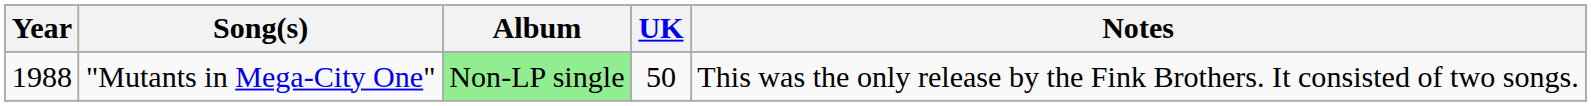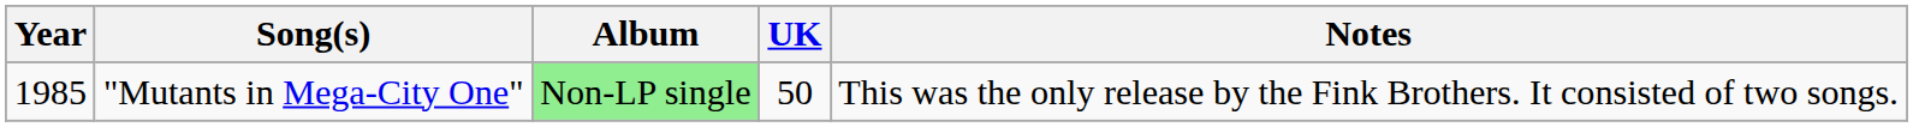 <table class="wikitable">
 <tr>
 <th>Year</th>
 <th>Song(s)</th>
 <th>Album</th>
 <th><a href='#'>UK</a></th>
 <th>Notes</th>
 </tr>
 <tr>
-<td>1988</td>
+<td>1985</td>
 <td>"Mutants in <a href='#'>Mega-City One</a>"</td>
 <td style="background: lightgreen;">Non-LP single</td>
 <td style="text-align:center;">50</td>
 <td>This was the only release by the Fink Brothers. It consisted of two songs.</td>
 </tr>
 </table>
